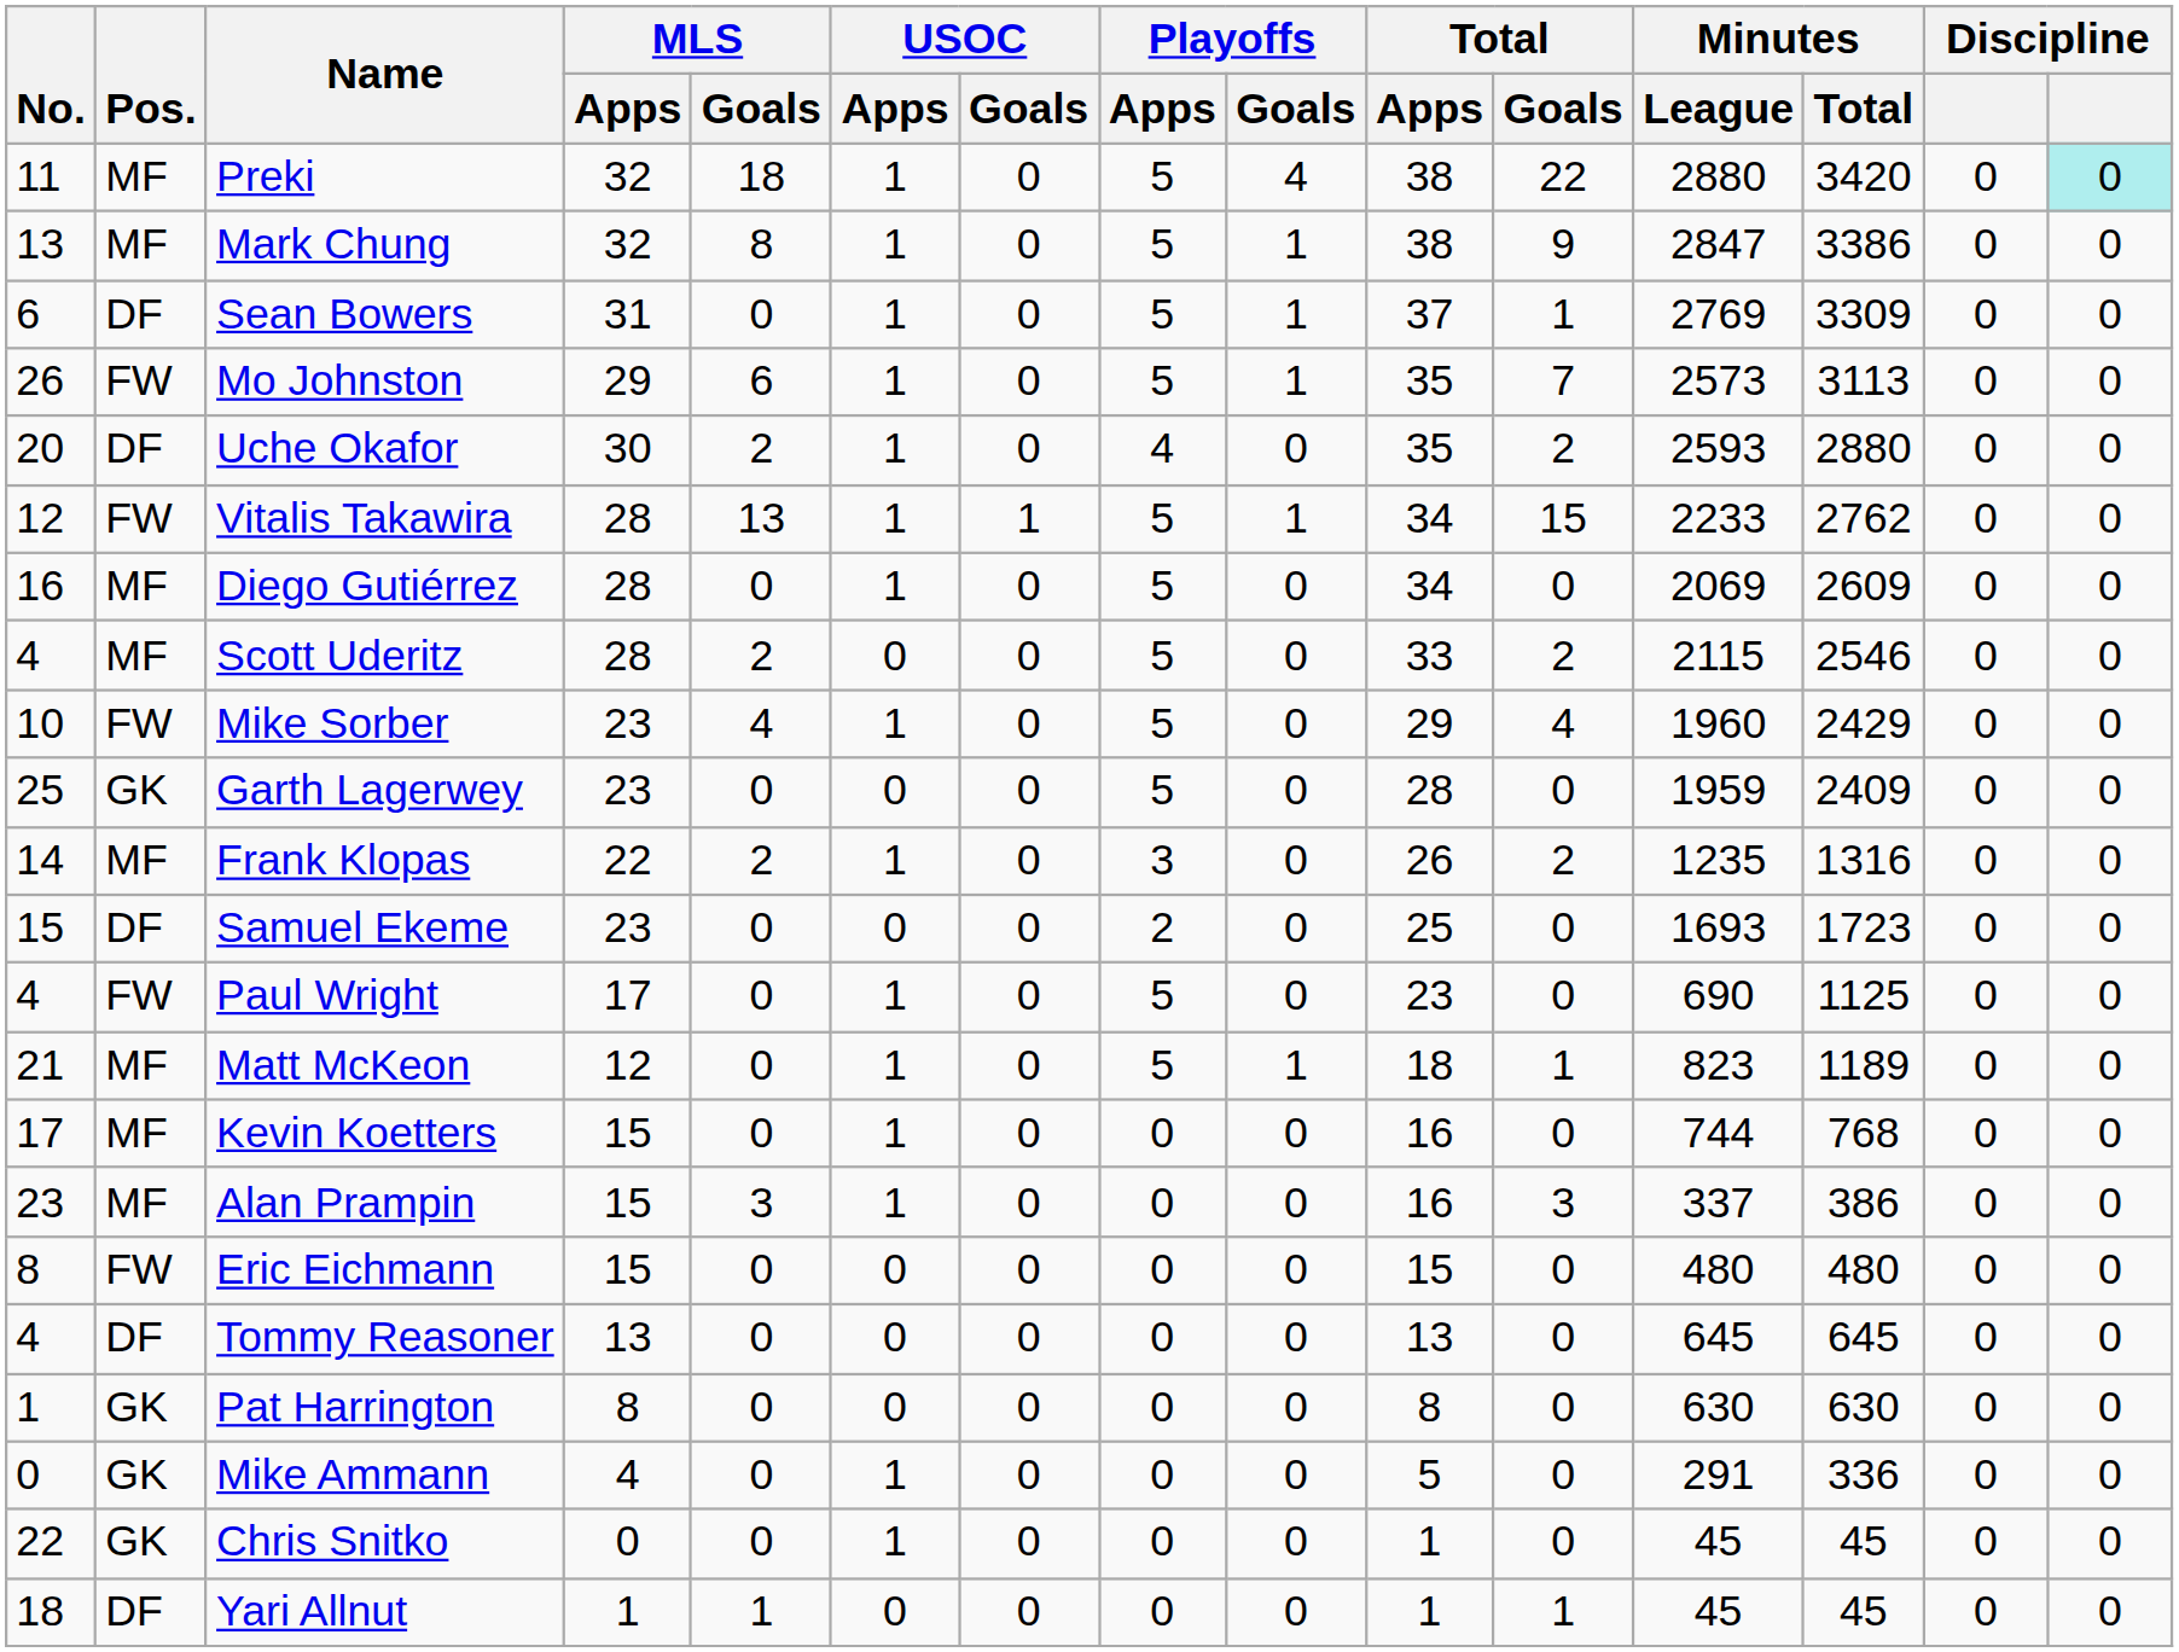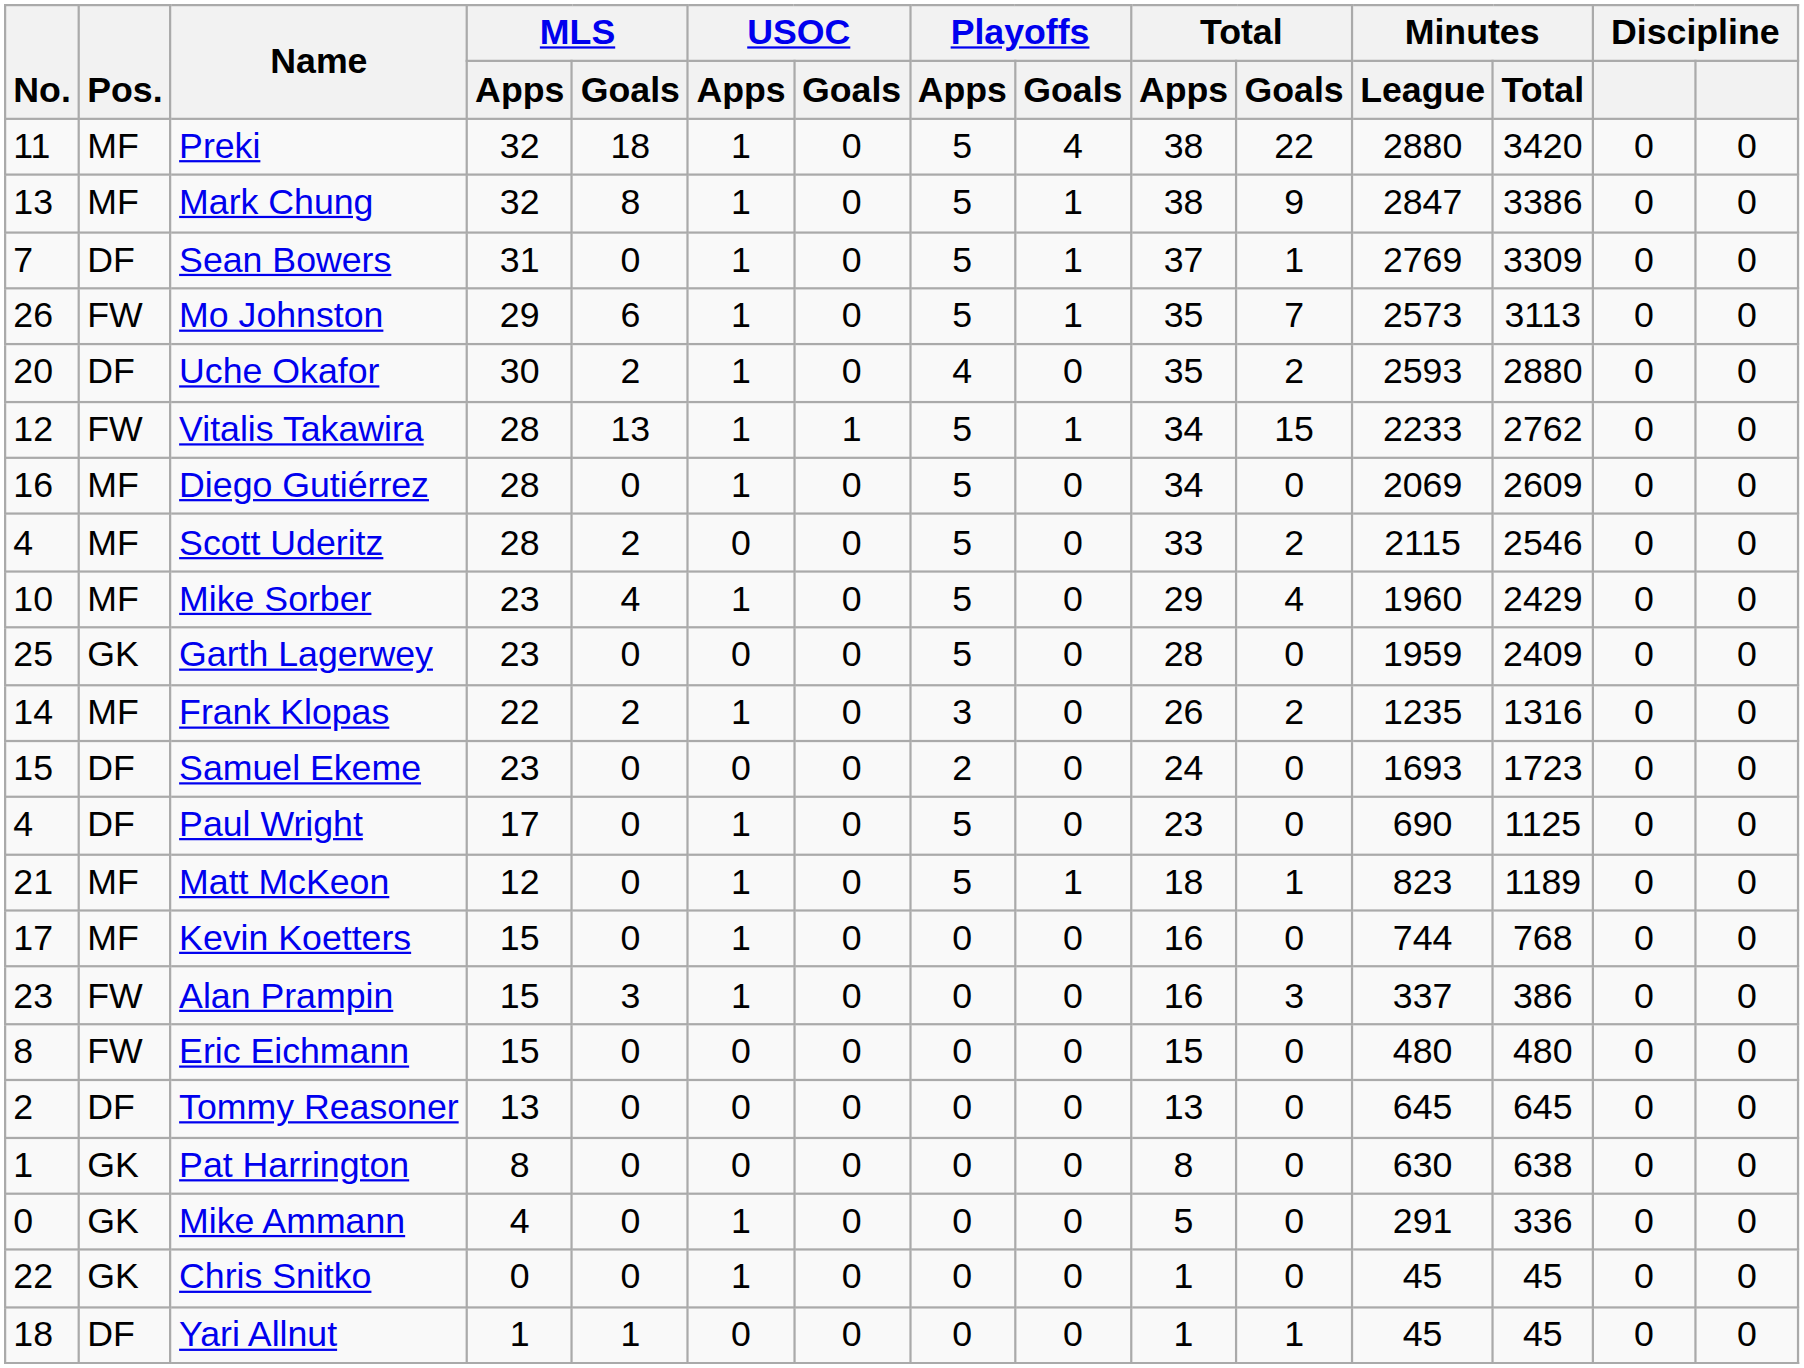 <table class="wikitable" style="text-align:center">
 <tr>
 <th rowspan="2" valign="bottom">No.</th>
 <th rowspan="2" valign="bottom">Pos.</th>
 <th rowspan="2">Name</th>
 <th colspan="2" width="85"><a href='#'>MLS</a></th>
 <th colspan="2" width="85"><a href='#'>USOC</a></th>
 <th colspan="2" width="85"><a href='#'>Playoffs</a></th>
 <th colspan="2" width="85">Total</th>
 <th colspan="2" width="85">Minutes</th>
 <th colspan="2" width="85">Discipline</th>
 </tr>
 <tr>
 <th>Apps</th>
 <th>Goals</th>
 <th>Apps</th>
 <th>Goals</th>
 <th>Apps</th>
 <th>Goals</th>
 <th>Apps</th>
 <th>Goals</th>
 <th>League</th>
 <th>Total</th>
 <th></th>
 <th></th>
 </tr>
 <tr>
 <td align="left">11</td>
 <td align="left">MF</td>
 <td align="left"> <a href='#'>Preki</a></td>
 <td>32</td>
 <td>18</td>
 <td>1</td>
 <td>0</td>
 <td>5</td>
 <td>4</td>
 <td>38</td>
 <td>22</td>
 <td>2880</td>
 <td>3420</td>
 <td>0</td>
-<td style="background: paleturquoise;">0</td>
+<td>0</td>
 </tr>
 <tr>
 <td align="left">13</td>
 <td align="left">MF</td>
 <td align="left"> <a href='#'>Mark Chung</a></td>
 <td>32</td>
 <td>8</td>
 <td>1</td>
 <td>0</td>
 <td>5</td>
 <td>1</td>
 <td>38</td>
 <td>9</td>
 <td>2847</td>
 <td>3386</td>
 <td>0</td>
 <td>0</td>
 </tr>
 <tr>
-<td align="left">6</td>
+<td align="left">7</td>
 <td align="left">DF</td>
 <td align="left"> <a href='#'>Sean Bowers</a></td>
 <td>31</td>
 <td>0</td>
 <td>1</td>
 <td>0</td>
 <td>5</td>
 <td>1</td>
 <td>37</td>
 <td>1</td>
 <td>2769</td>
 <td>3309</td>
 <td>0</td>
 <td>0</td>
 </tr>
 <tr>
 <td align="left">26</td>
 <td align="left">FW</td>
 <td align="left"> <a href='#'>Mo Johnston</a></td>
 <td>29</td>
 <td>6</td>
 <td>1</td>
 <td>0</td>
 <td>5</td>
 <td>1</td>
 <td>35</td>
 <td>7</td>
 <td>2573</td>
 <td>3113</td>
 <td>0</td>
 <td>0</td>
 </tr>
 <tr>
 <td align="left">20</td>
 <td align="left">DF</td>
 <td align="left"> <a href='#'>Uche Okafor</a></td>
 <td>30</td>
 <td>2</td>
 <td>1</td>
 <td>0</td>
 <td>4</td>
 <td>0</td>
 <td>35</td>
 <td>2</td>
 <td>2593</td>
 <td>2880</td>
 <td>0</td>
 <td>0</td>
 </tr>
 <tr>
 <td align="left">12</td>
 <td align="left">FW</td>
 <td align="left"> <a href='#'>Vitalis Takawira</a></td>
 <td>28</td>
 <td>13</td>
 <td>1</td>
 <td>1</td>
 <td>5</td>
 <td>1</td>
 <td>34</td>
 <td>15</td>
 <td>2233</td>
 <td>2762</td>
 <td>0</td>
 <td>0</td>
 </tr>
 <tr>
 <td align="left">16</td>
 <td align="left">MF</td>
 <td align="left"> <a href='#'>Diego Gutiérrez</a></td>
 <td>28</td>
 <td>0</td>
 <td>1</td>
 <td>0</td>
 <td>5</td>
 <td>0</td>
 <td>34</td>
 <td>0</td>
 <td>2069</td>
 <td>2609</td>
 <td>0</td>
 <td>0</td>
 </tr>
 <tr>
 <td align="left">4</td>
 <td align="left">MF</td>
 <td align="left"> <a href='#'>Scott Uderitz</a></td>
 <td>28</td>
 <td>2</td>
 <td>0</td>
 <td>0</td>
 <td>5</td>
 <td>0</td>
 <td>33</td>
 <td>2</td>
 <td>2115</td>
 <td>2546</td>
 <td>0</td>
 <td>0</td>
 </tr>
 <tr>
 <td align="left">10</td>
-<td align="left">FW</td>
+<td align="left">MF</td>
 <td align="left"> <a href='#'>Mike Sorber</a></td>
 <td>23</td>
 <td>4</td>
 <td>1</td>
 <td>0</td>
 <td>5</td>
 <td>0</td>
 <td>29</td>
 <td>4</td>
 <td>1960</td>
 <td>2429</td>
 <td>0</td>
 <td>0</td>
 </tr>
 <tr>
 <td align="left">25</td>
 <td align="left">GK</td>
 <td align="left"> <a href='#'>Garth Lagerwey</a></td>
 <td>23</td>
 <td>0</td>
 <td>0</td>
 <td>0</td>
 <td>5</td>
 <td>0</td>
 <td>28</td>
 <td>0</td>
 <td>1959</td>
 <td>2409</td>
 <td>0</td>
 <td>0</td>
 </tr>
 <tr>
 <td align="left">14</td>
 <td align="left">MF</td>
 <td align="left"> <a href='#'>Frank Klopas</a></td>
 <td>22</td>
 <td>2</td>
 <td>1</td>
 <td>0</td>
 <td>3</td>
 <td>0</td>
 <td>26</td>
 <td>2</td>
 <td>1235</td>
 <td>1316</td>
 <td>0</td>
 <td>0</td>
 </tr>
 <tr>
 <td align="left">15</td>
 <td align="left">DF</td>
 <td align="left"> <a href='#'>Samuel Ekeme</a></td>
 <td>23</td>
 <td>0</td>
 <td>0</td>
 <td>0</td>
 <td>2</td>
 <td>0</td>
-<td>25</td>
+<td>24</td>
 <td>0</td>
 <td>1693</td>
 <td>1723</td>
 <td>0</td>
 <td>0</td>
 </tr>
 <tr>
 <td align="left">4</td>
-<td align="left">FW</td>
+<td align="left">DF</td>
 <td align="left"> <a href='#'>Paul Wright</a></td>
 <td>17</td>
 <td>0</td>
 <td>1</td>
 <td>0</td>
 <td>5</td>
 <td>0</td>
 <td>23</td>
 <td>0</td>
 <td>690</td>
 <td>1125</td>
 <td>0</td>
 <td>0</td>
 </tr>
 <tr>
 <td align="left">21</td>
 <td align="left">MF</td>
 <td align="left"> <a href='#'>Matt McKeon</a></td>
 <td>12</td>
 <td>0</td>
 <td>1</td>
 <td>0</td>
 <td>5</td>
 <td>1</td>
 <td>18</td>
 <td>1</td>
 <td>823</td>
 <td>1189</td>
 <td>0</td>
 <td>0</td>
 </tr>
 <tr>
 <td align="left">17</td>
 <td align="left">MF</td>
 <td align="left"> <a href='#'>Kevin Koetters</a></td>
 <td>15</td>
 <td>0</td>
 <td>1</td>
 <td>0</td>
 <td>0</td>
 <td>0</td>
 <td>16</td>
 <td>0</td>
 <td>744</td>
 <td>768</td>
 <td>0</td>
 <td>0</td>
 </tr>
 <tr>
 <td align="left">23</td>
-<td align="left">MF</td>
+<td align="left">FW</td>
 <td align="left"> <a href='#'>Alan Prampin</a></td>
 <td>15</td>
 <td>3</td>
 <td>1</td>
 <td>0</td>
 <td>0</td>
 <td>0</td>
 <td>16</td>
 <td>3</td>
 <td>337</td>
 <td>386</td>
 <td>0</td>
 <td>0</td>
 </tr>
 <tr>
 <td align="left">8</td>
 <td align="left">FW</td>
 <td align="left"> <a href='#'>Eric Eichmann</a></td>
 <td>15</td>
 <td>0</td>
 <td>0</td>
 <td>0</td>
 <td>0</td>
 <td>0</td>
 <td>15</td>
 <td>0</td>
 <td>480</td>
 <td>480</td>
 <td>0</td>
 <td>0</td>
 </tr>
 <tr>
-<td align="left">4</td>
+<td align="left">2</td>
 <td align="left">DF</td>
 <td align="left"> <a href='#'>Tommy Reasoner</a></td>
 <td>13</td>
 <td>0</td>
 <td>0</td>
 <td>0</td>
 <td>0</td>
 <td>0</td>
 <td>13</td>
 <td>0</td>
 <td>645</td>
 <td>645</td>
 <td>0</td>
 <td>0</td>
 </tr>
 <tr>
 <td align="left">1</td>
 <td align="left">GK</td>
 <td align="left"> <a href='#'>Pat Harrington</a></td>
 <td>8</td>
 <td>0</td>
 <td>0</td>
 <td>0</td>
 <td>0</td>
 <td>0</td>
 <td>8</td>
 <td>0</td>
 <td>630</td>
-<td>630</td>
+<td>638</td>
 <td>0</td>
 <td>0</td>
 </tr>
 <tr>
 <td align="left">0</td>
 <td align="left">GK</td>
 <td align="left"> <a href='#'>Mike Ammann</a></td>
 <td>4</td>
 <td>0</td>
 <td>1</td>
 <td>0</td>
 <td>0</td>
 <td>0</td>
 <td>5</td>
 <td>0</td>
 <td>291</td>
 <td>336</td>
 <td>0</td>
 <td>0</td>
 </tr>
 <tr>
 <td align="left">22</td>
 <td align="left">GK</td>
 <td align="left"> <a href='#'>Chris Snitko</a></td>
 <td>0</td>
 <td>0</td>
 <td>1</td>
 <td>0</td>
 <td>0</td>
 <td>0</td>
 <td>1</td>
 <td>0</td>
 <td>45</td>
 <td>45</td>
 <td>0</td>
 <td>0</td>
 </tr>
 <tr>
 <td align="left">18</td>
 <td align="left">DF</td>
 <td align="left"> <a href='#'>Yari Allnut</a></td>
 <td>1</td>
 <td>1</td>
 <td>0</td>
 <td>0</td>
 <td>0</td>
 <td>0</td>
 <td>1</td>
 <td>1</td>
 <td>45</td>
 <td>45</td>
 <td>0</td>
 <td>0</td>
 </tr>
 <tr>
 </tr>
 </table>
